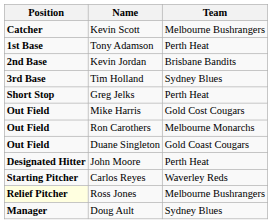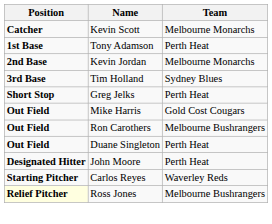 <table class="wikitable">
 <tr>
 <th>Position</th>
 <th>Name</th>
 <th>Team</th>
 </tr>
 <tr>
 <td><strong>Catcher</strong></td>
 <td>Kevin Scott</td>
-<td>Melbourne Bushrangers</td>
+<td>Melbourne Monarchs</td>
 </tr>
 <tr>
 <td><strong>1st Base</strong></td>
 <td>Tony Adamson</td>
 <td>Perth Heat</td>
 </tr>
 <tr>
 <td><strong>2nd Base</strong></td>
 <td>Kevin Jordan</td>
-<td>Brisbane Bandits</td>
+<td>Melbourne Monarchs</td>
 </tr>
 <tr>
 <td><strong>3rd Base</strong></td>
 <td>Tim Holland</td>
 <td>Sydney Blues</td>
 </tr>
 <tr>
 <td><strong>Short Stop</strong></td>
 <td>Greg Jelks</td>
 <td>Perth Heat</td>
 </tr>
 <tr>
 <td><strong>Out Field</strong></td>
 <td>Mike Harris</td>
 <td>Gold Cost Cougars</td>
 </tr>
 <tr>
 <td><strong>Out Field</strong></td>
 <td>Ron Carothers</td>
-<td>Melbourne Monarchs</td>
+<td>Melbourne Bushrangers</td>
 </tr>
 <tr>
 <td><strong>Out Field</strong></td>
 <td>Duane Singleton</td>
-<td>Gold Coast Cougars</td>
+<td>Perth Heat</td>
 </tr>
 <tr>
 <td><strong>Designated Hitter</strong></td>
 <td>John Moore</td>
 <td>Perth Heat</td>
 </tr>
 <tr>
 <td><strong>Starting Pitcher</strong></td>
 <td>Carlos Reyes</td>
 <td>Waverley Reds</td>
 </tr>
 <tr>
 <td style="background: lightyellow;"><strong>Relief Pitcher</strong></td>
 <td>Ross Jones</td>
 <td>Melbourne Bushrangers</td>
 </tr>
-<tr>
-<td><strong>Manager</strong></td>
-<td>Doug Ault</td>
-<td>Sydney Blues</td>
-</tr>
 </table>
